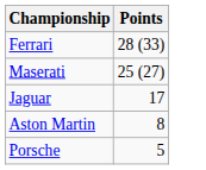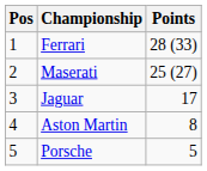 <table class="wikitable" style="font-size: 95%;">
 <tr>
+<th>Pos</th>
 <th>Championship</th>
 <th>Points</th>
 </tr>
 <tr>
+<td>1</td>
 <td> <a href='#'>Ferrari</a></td>
 <td style="text-align:right;">28 (33)</td>
 </tr>
 <tr>
+<td>2</td>
 <td> <a href='#'>Maserati</a></td>
 <td style="text-align:right;">25 (27)</td>
 </tr>
 <tr>
+<td>3</td>
 <td> <a href='#'>Jaguar</a></td>
 <td style="text-align:right;">17</td>
 </tr>
 <tr>
+<td>4</td>
 <td> <a href='#'>Aston Martin</a></td>
 <td style="text-align:right;">8</td>
 </tr>
 <tr>
+<td>5</td>
 <td> <a href='#'>Porsche</a></td>
 <td style="text-align:right;">5</td>
 </tr>
 </table>
